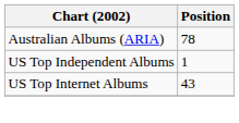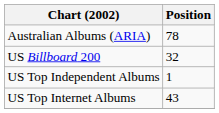 <table class="wikitable sortable" border="1">
 <tr>
 <th align="left">Chart (2002)</th>
 <th align="left">Position</th>
 </tr>
 <tr>
 <td align="left">Australian Albums (<a href='#'>ARIA</a>)</td>
 <td align="left">78</td>
+</tr>
+<tr>
+<td align="left">US <a href='#'><em>Billboard</em> 200</a></td>
+<td align="left">32</td>
 </tr>
 <tr>
 <td align="left">US Top Independent Albums</td>
 <td align="left">1</td>
 </tr>
 <tr>
 <td align="left">US Top Internet Albums</td>
 <td align="left">43</td>
 </tr>
 <tr>
 </tr>
 </table>
